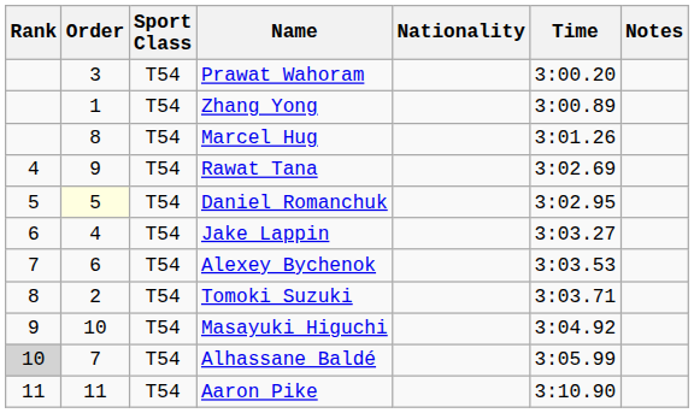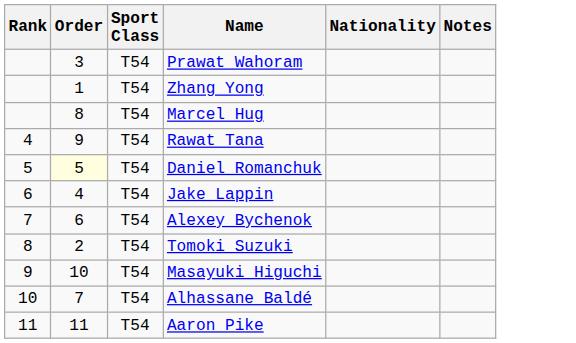 <table class="wikitable sortable" style="text-align:center">
 <tr>
 <th>Rank</th>
 <th>Order</th>
 <th>Sport<br>Class</th>
 <th>Name</th>
 <th>Nationality</th>
-<th>Time</th>
 <th>Notes</th>
 </tr>
 <tr>
 <td></td>
 <td>3</td>
 <td>T54</td>
 <td align="left"><a href='#'>Prawat Wahoram</a></td>
 <td align="left"></td>
-<td>3:00.20</td>
 <td></td>
 </tr>
 <tr>
 <td></td>
 <td>1</td>
 <td>T54</td>
 <td align="left"><a href='#'>Zhang Yong</a></td>
 <td align="left"></td>
-<td>3:00.89</td>
 <td></td>
 </tr>
 <tr>
 <td></td>
 <td>8</td>
 <td>T54</td>
 <td align="left"><a href='#'>Marcel Hug</a></td>
 <td align="left"></td>
-<td>3:01.26</td>
 <td></td>
 </tr>
 <tr>
 <td>4</td>
 <td>9</td>
 <td>T54</td>
 <td align="left"><a href='#'>Rawat Tana</a></td>
 <td align="left"></td>
-<td>3:02.69</td>
 <td></td>
 </tr>
 <tr>
 <td>5</td>
 <td style="background: lightyellow;">5</td>
 <td>T54</td>
 <td align="left"><a href='#'>Daniel Romanchuk</a></td>
 <td align="left"></td>
-<td>3:02.95</td>
 <td></td>
 </tr>
 <tr>
 <td>6</td>
 <td>4</td>
 <td>T54</td>
 <td align="left"><a href='#'>Jake Lappin</a></td>
 <td align="left"></td>
-<td>3:03.27</td>
 <td></td>
 </tr>
 <tr>
 <td>7</td>
 <td>6</td>
 <td>T54</td>
 <td align="left"><a href='#'>Alexey Bychenok</a></td>
 <td align="left"></td>
-<td>3:03.53</td>
 <td></td>
 </tr>
 <tr>
 <td>8</td>
 <td>2</td>
 <td>T54</td>
 <td align="left"><a href='#'>Tomoki Suzuki</a></td>
 <td align="left"></td>
-<td>3:03.71</td>
 <td></td>
 </tr>
 <tr>
 <td>9</td>
 <td>10</td>
 <td>T54</td>
 <td align="left"><a href='#'>Masayuki Higuchi</a></td>
 <td align="left"></td>
-<td>3:04.92</td>
 <td></td>
 </tr>
 <tr>
-<td style="background: lightgrey;">10</td>
+<td>10</td>
 <td>7</td>
 <td>T54</td>
 <td align="left"><a href='#'>Alhassane Baldé</a></td>
 <td align="left"></td>
-<td>3:05.99</td>
 <td></td>
 </tr>
 <tr>
 <td>11</td>
 <td>11</td>
 <td>T54</td>
 <td align="left"><a href='#'>Aaron Pike</a></td>
 <td align="left"></td>
-<td>3:10.90</td>
 <td></td>
 </tr>
 </table>
